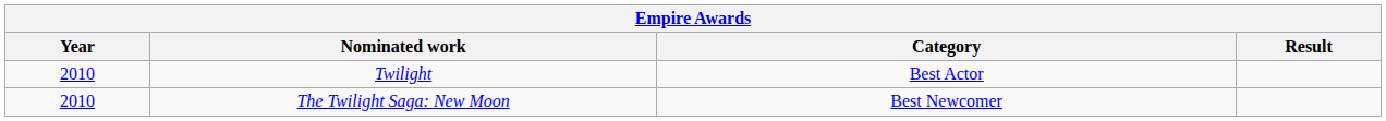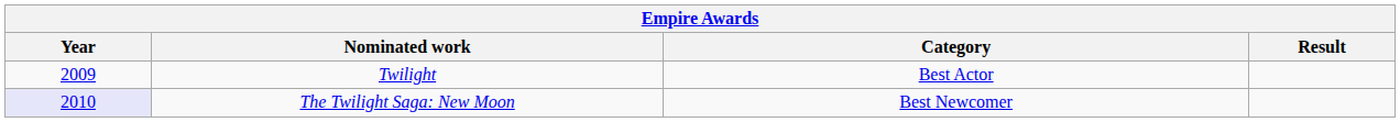 <table class="wikitable" width="100%">
 <tr>
 <th colspan="4" align="center"><a href='#'>Empire Awards</a></th>
 </tr>
 <tr>
 <th width="10%">Year</th>
 <th width="35%">Nominated work</th>
 <th width="40%">Category</th>
 <th width="10%">Result</th>
 </tr>
 <tr>
-<td align="center"><a href='#'>2010</a></td>
+<td align="center"><a href='#'>2009</a></td>
 <td align="center"><em><a href='#'>Twilight</a></em></td>
 <td align="center"><a href='#'>Best Actor</a></td>
 <td></td>
 </tr>
 <tr>
-<td align="center"><a href='#'>2010</a></td>
+<td align="center" style="background: lavender;"><a href='#'>2010</a></td>
 <td align="center"><em><a href='#'>The Twilight Saga: New Moon</a></em></td>
 <td align="center"><a href='#'>Best Newcomer</a></td>
 <td></td>
 </tr>
 </table>
